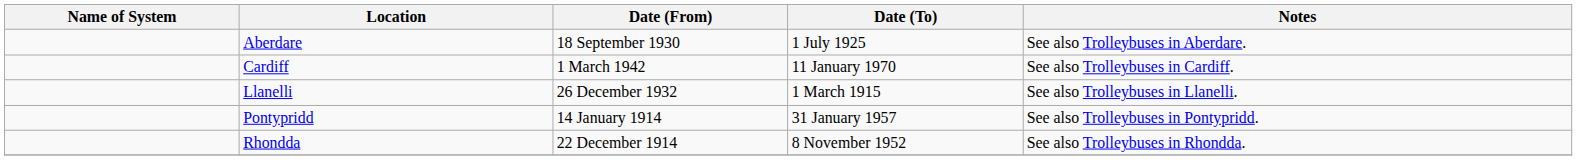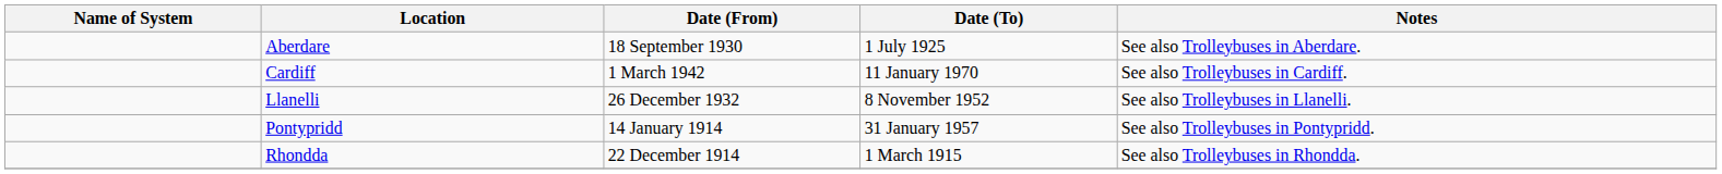 <table class="wikitable" width=100%>
 <tr>
 <th width=15%>Name of System</th>
 <th width=20%>Location</th>
 <th width=15%>Date (From)</th>
 <th width=15%>Date (To)</th>
 <th width=35%>Notes</th>
 </tr>
 <tr>
 <td> </td>
 <td><a href='#'>Aberdare</a></td>
 <td>18 September 1930</td>
 <td>1 July 1925</td>
 <td>See also <a href='#'>Trolleybuses in Aberdare</a>.</td>
 </tr>
 <tr>
 <td> </td>
 <td><a href='#'>Cardiff</a></td>
 <td>1 March 1942</td>
 <td>11 January 1970</td>
 <td>See also <a href='#'>Trolleybuses in Cardiff</a>.</td>
 </tr>
 <tr>
 <td> </td>
 <td><a href='#'>Llanelli</a></td>
 <td>26 December 1932</td>
-<td>1 March 1915</td>
+<td>8 November 1952</td>
 <td>See also <a href='#'>Trolleybuses in Llanelli</a>.</td>
 </tr>
 <tr>
 <td> </td>
 <td><a href='#'>Pontypridd</a></td>
 <td>14 January 1914</td>
 <td>31 January 1957</td>
 <td>See also <a href='#'>Trolleybuses in Pontypridd</a>.</td>
 </tr>
 <tr>
 <td> </td>
 <td><a href='#'>Rhondda</a></td>
 <td>22 December 1914</td>
-<td>8 November 1952</td>
+<td>1 March 1915</td>
 <td>See also <a href='#'>Trolleybuses in Rhondda</a>.</td>
 </tr>
 <tr>
 </tr>
 </table>
